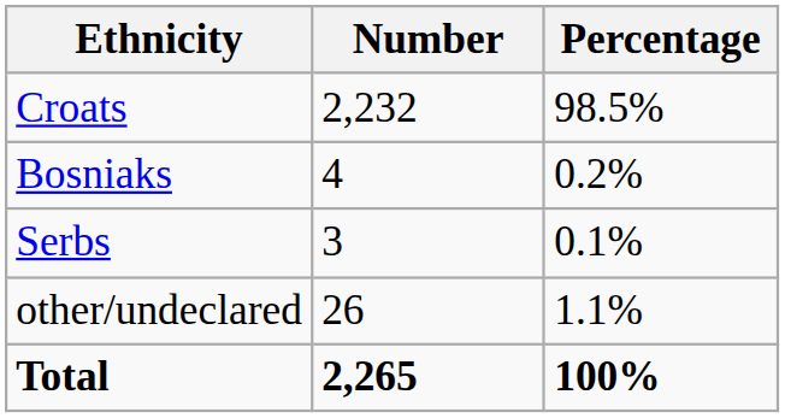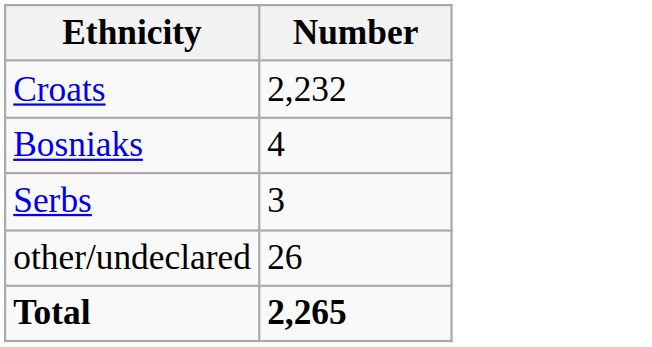 <table class="wikitable">
 <tr>
 <th width="100px">Ethnicity</th>
 <th width="80px">Number</th>
-<th width="80px">Percentage</th>
 </tr>
 <tr>
 <td><a href='#'>Croats</a></td>
 <td>2,232</td>
-<td>98.5%</td>
 </tr>
 <tr>
 <td><a href='#'>Bosniaks</a></td>
 <td>4</td>
-<td>0.2%</td>
 </tr>
 <tr>
 <td><a href='#'>Serbs</a></td>
 <td>3</td>
-<td>0.1%</td>
 </tr>
 <tr>
 <td>other/undeclared</td>
 <td>26</td>
-<td>1.1%</td>
 </tr>
 <tr>
 <td><strong>Total</strong></td>
 <td><strong>2,265</strong></td>
-<td><strong>100%</strong></td>
 </tr>
 </table>
